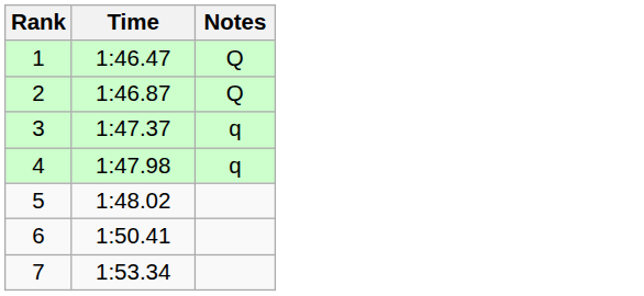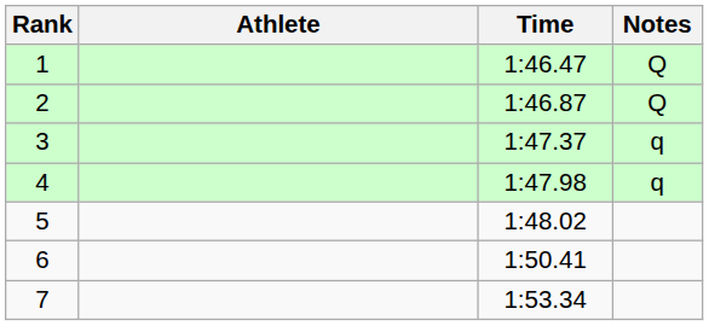 <table class="wikitable" style="text-align:center">
 <tr>
 <th width=40>Rank</th>
+<th width=250>Athlete</th>
 <th width=80>Time</th>
 <th width=50>Notes</th>
 </tr>
 <tr bgcolor=ccffcc>
 <td>1</td>
+<td align=left></td>
 <td>1:46.47</td>
 <td>Q</td>
 </tr>
 <tr bgcolor=ccffcc>
 <td>2</td>
+<td align=left></td>
 <td>1:46.87</td>
 <td>Q</td>
 </tr>
 <tr bgcolor=ccffcc>
 <td>3</td>
+<td align=left></td>
 <td>1:47.37</td>
 <td>q</td>
 </tr>
 <tr bgcolor=ccffcc>
 <td>4</td>
+<td align=left></td>
 <td>1:47.98</td>
 <td>q</td>
 </tr>
 <tr>
 <td>5</td>
+<td align=left></td>
 <td>1:48.02</td>
 <td></td>
 </tr>
 <tr>
 <td>6</td>
+<td align=left></td>
 <td>1:50.41</td>
 <td></td>
 </tr>
 <tr>
 <td>7</td>
+<td align=left></td>
 <td>1:53.34</td>
 <td></td>
 </tr>
 </table>
